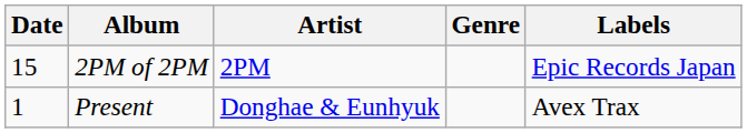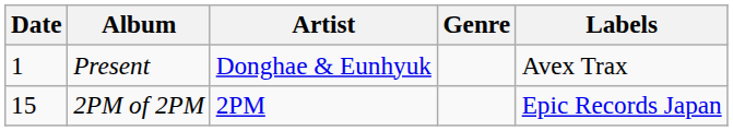 <table class="wikitable">
 <tr>
 <th>Date</th>
 <th>Album</th>
 <th>Artist</th>
 <th>Genre</th>
 <th>Labels</th>
 </tr>
 <tr>
+<td>1</td>
+<td><em>Present</em></td>
+<td><a href='#'>Donghae & Eunhyuk</a></td>
+<td></td>
+<td>Avex Trax</td>
+</tr>
+<tr>
 <td>15</td>
 <td><em>2PM of 2PM</em></td>
 <td><a href='#'>2PM</a></td>
 <td></td>
 <td><a href='#'>Epic Records Japan</a></td>
 </tr>
-<tr>
-<td>1</td>
-<td><em>Present</em></td>
-<td><a href='#'>Donghae & Eunhyuk</a></td>
-<td></td>
-<td>Avex Trax</td>
-</tr>
 </table>
